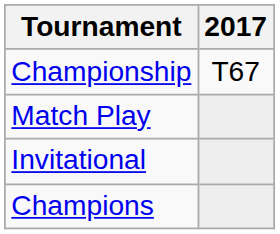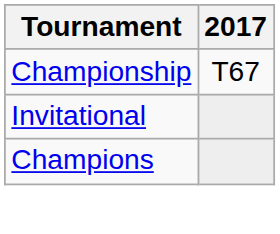 <table class="wikitable" style="text-align:center;">
 <tr>
 <th>Tournament</th>
 <th>2017</th>
 </tr>
 <tr>
 <td align="left"><a href='#'>Championship</a></td>
 <td>T67</td>
 </tr>
 <tr>
-<td align="left"><a href='#'>Match Play</a></td>
-<td style="background:#eeeeee;"></td>
-</tr>
-<tr>
 <td align="left"><a href='#'>Invitational</a></td>
 <td style="background:#eeeeee;"></td>
 </tr>
 <tr>
 <td align="left"><a href='#'>Champions</a></td>
 <td style="background:#eeeeee;"></td>
 </tr>
 </table>
